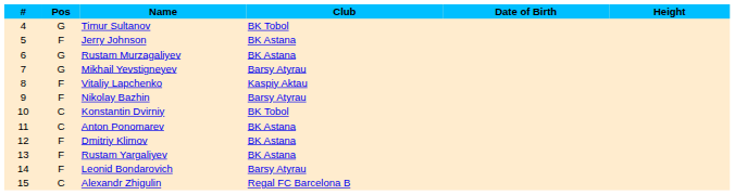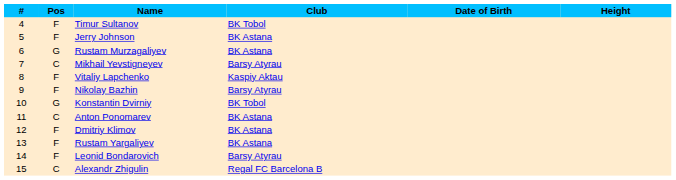 <table border=0 cellpadding=2 cellspacing=0  |- bgcolor=#FFECCE style="text-align:center; font-size:90%;" width=80%>
 <tr bgcolor=#00BFFF>
 <th width=5%>#</th>
 <th width=5%>Pos</th>
 <th width=22%>Name</th>
 <th width=26%>Club</th>
 <th width=22%>Date of Birth</th>
 <th width=16%>Height</th>
 </tr>
 <tr>
 <td>4</td>
-<td>G</td>
+<td>F</td>
 <td align=left><a href='#'>Timur Sultanov</a></td>
 <td align=left> <a href='#'>BK Tobol</a></td>
 <td align=left></td>
 <td></td>
 </tr>
 <tr>
 <td>5</td>
 <td>F</td>
 <td align=left><a href='#'>Jerry Johnson</a></td>
 <td align=left> <a href='#'>BK Astana</a></td>
 <td align=left></td>
 <td></td>
 </tr>
 <tr>
 <td>6</td>
 <td>G</td>
 <td align=left><a href='#'>Rustam Murzagaliyev</a></td>
 <td align=left> <a href='#'>BK Astana</a></td>
 <td align=left></td>
 <td></td>
 </tr>
 <tr>
 <td>7</td>
-<td>G</td>
+<td>C</td>
 <td align=left><a href='#'>Mikhail Yevstigneyev</a></td>
 <td align=left> <a href='#'>Barsy Atyrau</a></td>
 <td align=left></td>
 <td></td>
 </tr>
 <tr>
 <td>8</td>
 <td>F</td>
 <td align=left><a href='#'>Vitaliy Lapchenko</a></td>
 <td align=left> <a href='#'>Kaspiy Aktau</a></td>
 <td align=left></td>
 <td></td>
 </tr>
 <tr>
 <td>9</td>
 <td>F</td>
 <td align=left><a href='#'>Nikolay Bazhin</a></td>
 <td align=left> <a href='#'>Barsy Atyrau</a></td>
 <td align=left></td>
 <td></td>
 </tr>
 <tr>
 <td>10</td>
-<td>C</td>
+<td>G</td>
 <td align=left><a href='#'>Konstantin Dvirniy</a></td>
 <td align=left> <a href='#'>BK Tobol</a></td>
 <td align=left></td>
 <td></td>
 </tr>
 <tr>
 <td>11</td>
 <td>C</td>
 <td align=left><a href='#'>Anton Ponomarev</a></td>
 <td align=left> <a href='#'>BK Astana</a></td>
 <td align=left></td>
 <td></td>
 </tr>
 <tr>
 <td>12</td>
 <td>F</td>
 <td align=left><a href='#'>Dmitriy Klimov</a></td>
 <td align=left> <a href='#'>BK Astana</a></td>
 <td align=left></td>
 <td></td>
 </tr>
 <tr>
 <td>13</td>
 <td>F</td>
 <td align=left><a href='#'>Rustam Yargaliyev</a></td>
 <td align=left> <a href='#'>BK Astana</a></td>
 <td align=left></td>
 <td></td>
 </tr>
 <tr>
 <td>14</td>
 <td>F</td>
 <td align=left><a href='#'>Leonid Bondarovich</a></td>
 <td align=left> <a href='#'>Barsy Atyrau</a></td>
 <td align=left></td>
 <td></td>
 </tr>
 <tr>
 <td>15</td>
 <td>C</td>
 <td align=left><a href='#'>Alexandr Zhigulin</a></td>
 <td align=left> <a href='#'>Regal FC Barcelona B</a></td>
 <td align=left></td>
 <td></td>
 </tr>
 </table>
